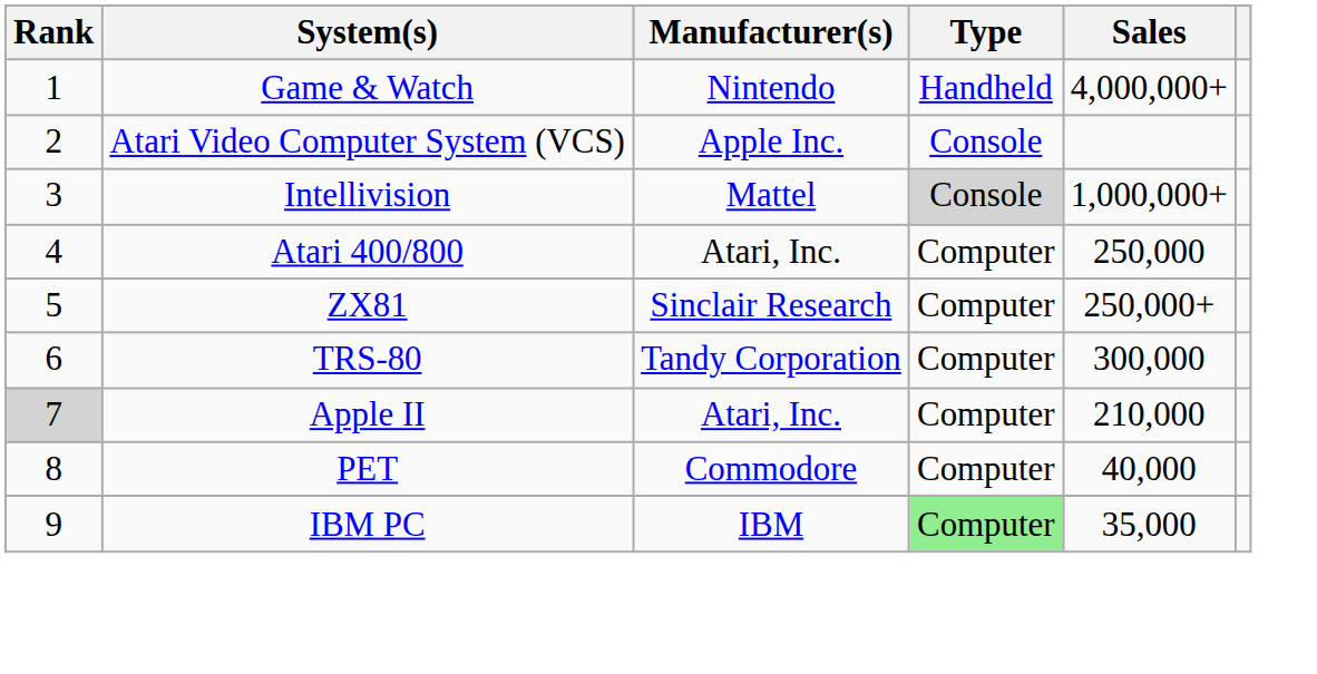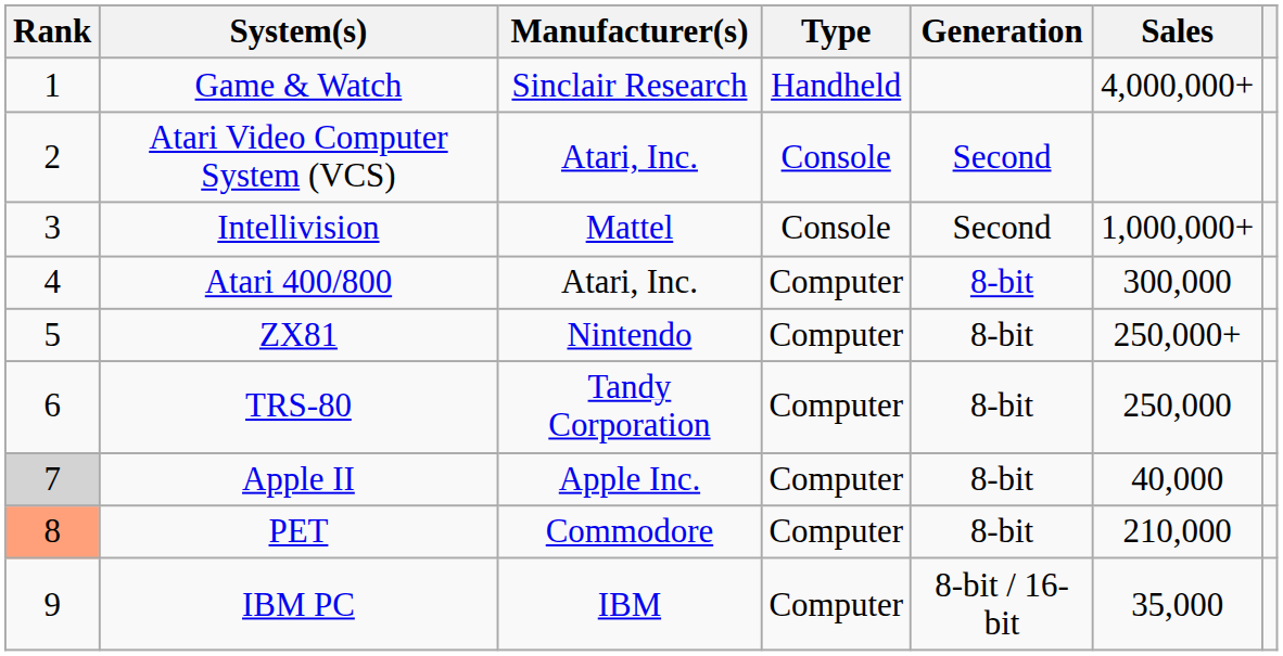 <table class="wikitable sortable" style="text-align:center">
 <tr>
 <th>Rank</th>
 <th>System(s)</th>
 <th>Manufacturer(s)</th>
 <th>Type</th>
+<th>Generation</th>
 <th>Sales</th>
 <th class="unsortable"></th>
 </tr>
 <tr>
 <td>1</td>
 <td><a href='#'>Game & Watch</a></td>
-<td><a href='#'>Nintendo</a></td>
+<td><a href='#'>Sinclair Research</a></td>
 <td><a href='#'>Handheld</a></td>
+<td></td>
 <td>4,000,000+</td>
 <td></td>
 </tr>
 <tr>
 <td>2</td>
 <td><a href='#'>Atari Video Computer System</a> (VCS)</td>
-<td><a href='#'>Apple Inc.</a></td>
+<td><a href='#'>Atari, Inc.</a></td>
 <td><a href='#'>Console</a></td>
+<td><a href='#'>Second</a></td>
 <td></td>
 <td></td>
 </tr>
 <tr>
 <td>3</td>
 <td><a href='#'>Intellivision</a></td>
 <td><a href='#'>Mattel</a></td>
-<td style="background: lightgrey;">Console</td>
+<td>Console</td>
+<td>Second</td>
 <td>1,000,000+</td>
 <td></td>
 </tr>
 <tr>
 <td>4</td>
 <td><a href='#'>Atari 400/800</a></td>
 <td>Atari, Inc.</td>
 <td>Computer</td>
-<td>250,000</td>
+<td><a href='#'>8-bit</a></td>
+<td>300,000</td>
 <td></td>
 </tr>
 <tr>
 <td>5</td>
 <td><a href='#'>ZX81</a></td>
-<td><a href='#'>Sinclair Research</a></td>
+<td><a href='#'>Nintendo</a></td>
 <td>Computer</td>
+<td>8-bit</td>
 <td>250,000+</td>
 <td></td>
 </tr>
 <tr>
 <td>6</td>
 <td><a href='#'>TRS-80</a></td>
 <td><a href='#'>Tandy Corporation</a></td>
 <td>Computer</td>
-<td>300,000</td>
+<td>8-bit</td>
+<td>250,000</td>
 <td></td>
 </tr>
 <tr>
 <td style="background: lightgrey;">7</td>
 <td><a href='#'>Apple II</a></td>
-<td><a href='#'>Atari, Inc.</a></td>
+<td><a href='#'>Apple Inc.</a></td>
 <td>Computer</td>
-<td>210,000</td>
+<td>8-bit</td>
+<td>40,000</td>
 <td></td>
 </tr>
 <tr>
-<td>8</td>
+<td style="background: lightsalmon;">8</td>
 <td><a href='#'>PET</a></td>
 <td><a href='#'>Commodore</a></td>
 <td>Computer</td>
-<td>40,000</td>
+<td>8-bit</td>
+<td>210,000</td>
 <td></td>
 </tr>
 <tr>
 <td>9</td>
 <td><a href='#'>IBM PC</a></td>
 <td><a href='#'>IBM</a></td>
-<td style="background: lightgreen;">Computer</td>
+<td>Computer</td>
+<td>8-bit / 16-bit</td>
 <td>35,000</td>
 <td></td>
 </tr>
 </table>
